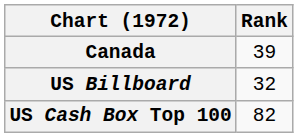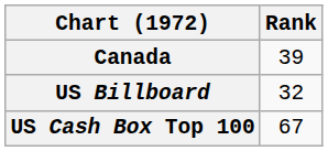 <table class="wikitable sortable plainrowheaders">
 <tr>
 <th align="left">Chart (1972)</th>
 <th style="text-align:center;">Rank</th>
 </tr>
 <tr>
 <th scope="row">Canada</th>
 <td style="text-align:center;">39</td>
 </tr>
 <tr>
 <th scope="row">US <em>Billboard</em></th>
 <td style="text-align:center;">32</td>
 </tr>
 <tr>
 <th scope="row">US <em>Cash Box</em> Top 100</th>
-<td style="text-align:center;">82</td>
+<td style="text-align:center;">67</td>
 </tr>
 </table>
